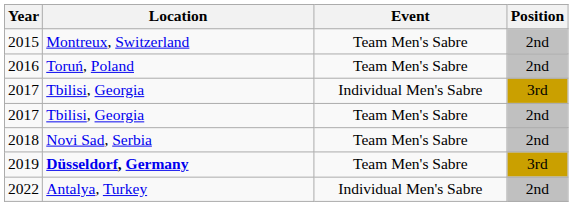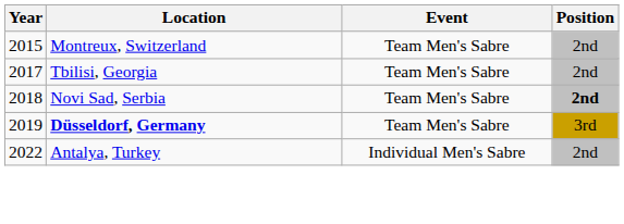 <table class="wikitable" style="text-align:center;">
 <tr>
 <th>Year</th>
 <th style="width:17em">Location</th>
 <th style="width:12em">Event</th>
 <th>Position</th>
 </tr>
 <tr>
 <td>2015</td>
 <td rowspan="1" align="left"> <a href='#'>Montreux</a>, <a href='#'>Switzerland</a></td>
 <td>Team Men's Sabre</td>
 <td bgcolor="silver">2nd</td>
 </tr>
 <tr>
-<td>2016</td>
-<td rowspan="1" align="left"> <a href='#'>Toruń</a>, <a href='#'>Poland</a></td>
-<td>Team Men's Sabre</td>
-<td bgcolor="silver">2nd</td>
-</tr>
-<tr>
-<td>2017</td>
-<td rowspan="1" align="left"> <a href='#'>Tbilisi</a>, <a href='#'>Georgia</a></td>
-<td>Individual Men's Sabre</td>
-<td bgcolor="caramel">3rd</td>
-</tr>
-<tr>
 <td>2017</td>
 <td rowspan="1" align="left"> <a href='#'>Tbilisi</a>, <a href='#'>Georgia</a></td>
 <td>Team Men's Sabre</td>
 <td bgcolor="silver">2nd</td>
 </tr>
 <tr>
 <td>2018</td>
 <td rowspan="1" align="left"> <a href='#'>Novi Sad</a>, <a href='#'>Serbia</a></td>
 <td>Team Men's Sabre</td>
-<td bgcolor="silver">2nd</td>
+<td bgcolor="silver"><strong>2nd</strong></td>
 </tr>
 <tr>
 <td>2019</td>
 <td rowspan="1" align="left"><strong> <a href='#'>Düsseldorf</a>, <a href='#'>Germany</a></strong></td>
 <td>Team Men's Sabre</td>
 <td bgcolor="caramel">3rd</td>
 </tr>
 <tr>
 <td>2022</td>
 <td rowspan="1" align="left"> <a href='#'>Antalya</a>, <a href='#'>Turkey</a></td>
 <td>Individual Men's Sabre</td>
 <td bgcolor="silver">2nd</td>
 </tr>
 </table>
